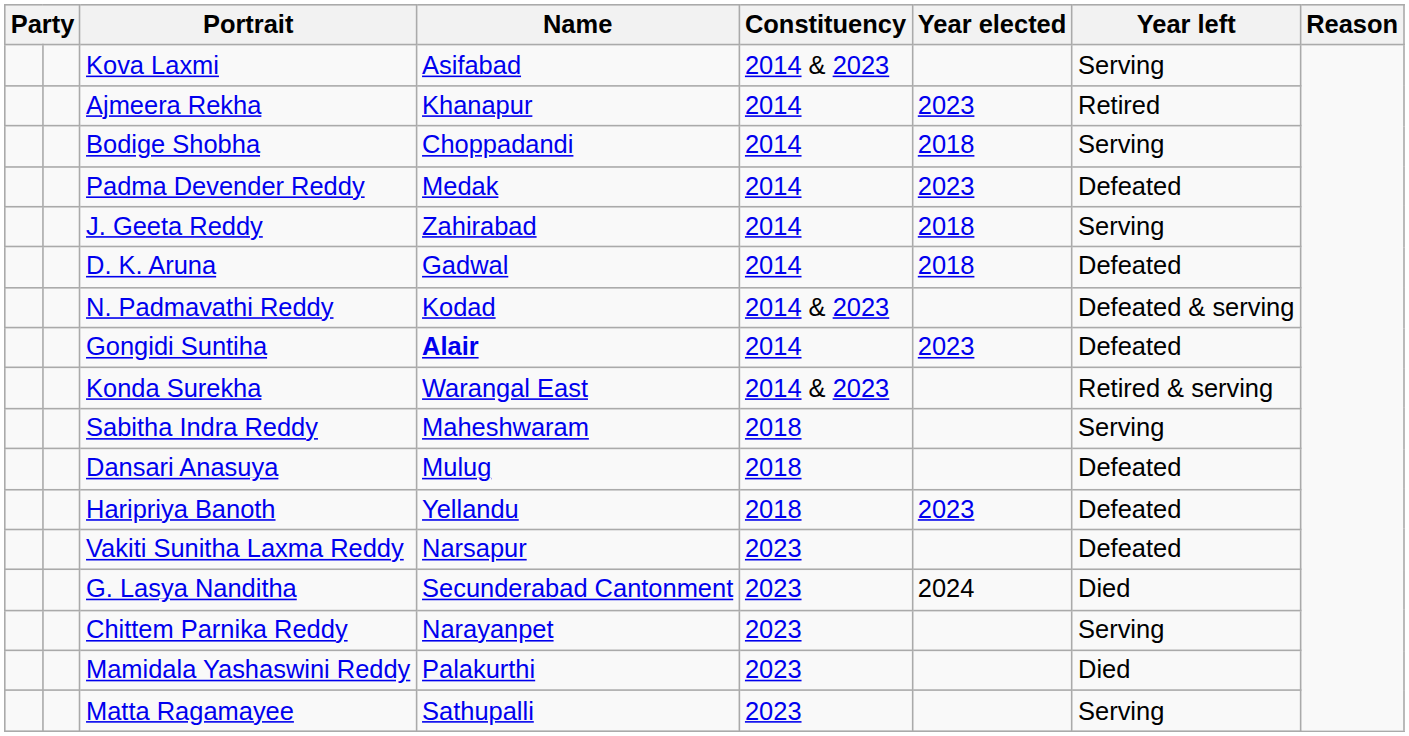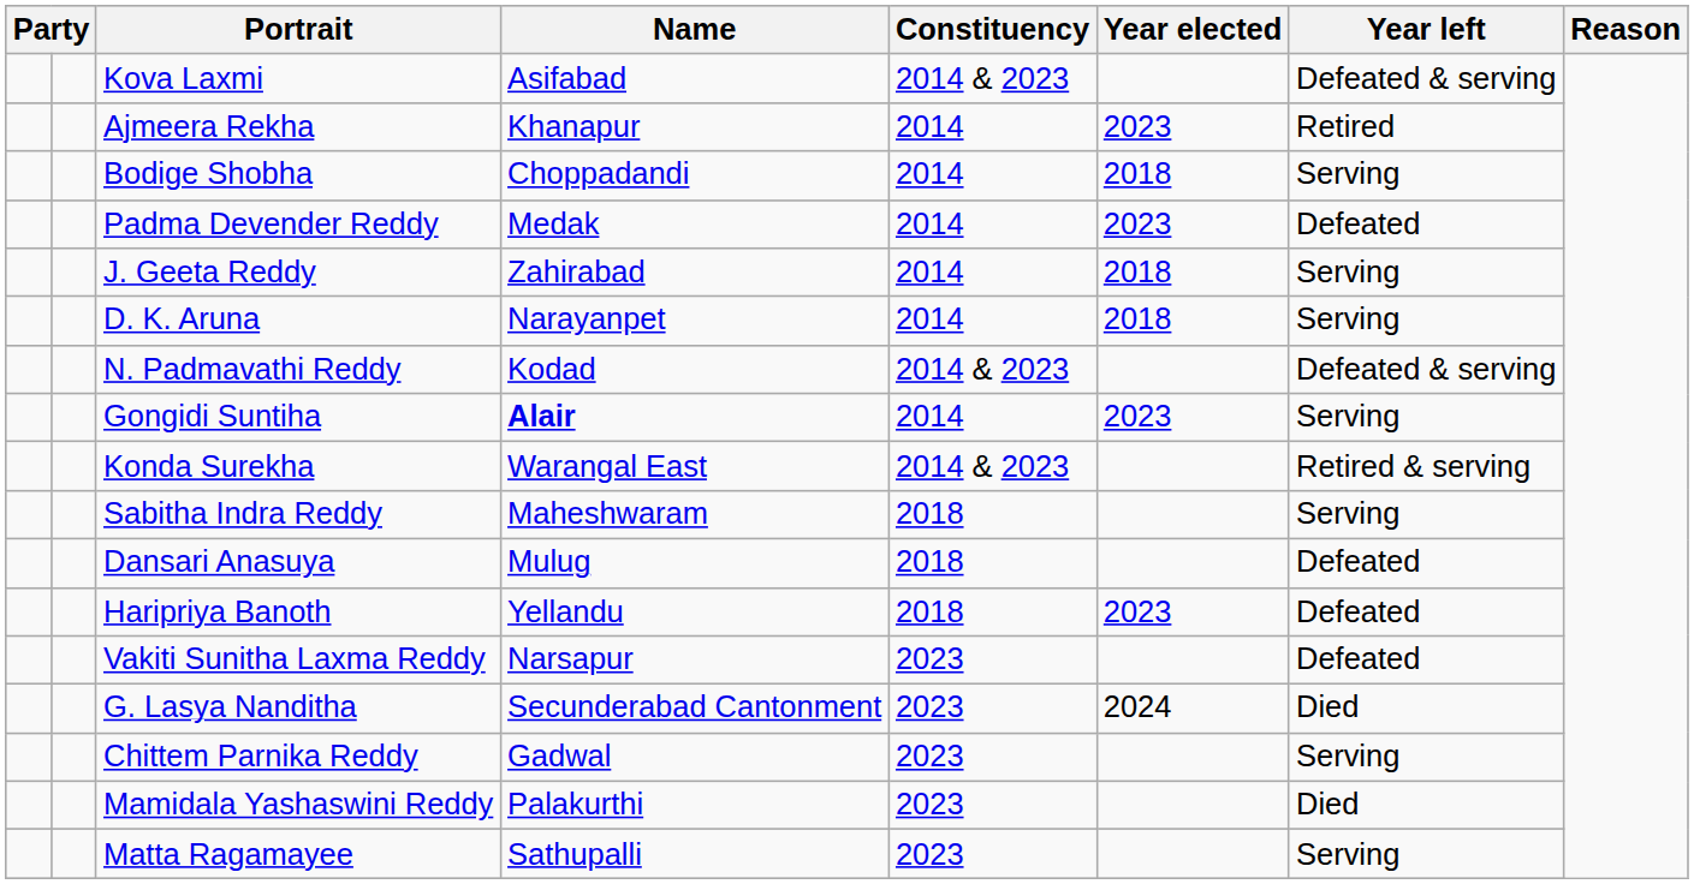 <table class="wikitable sortable">
 <tr>
 <th colspan=2>Party</th>
 <th>Portrait</th>
 <th>Name</th>
 <th>Constituency</th>
 <th>Year elected</th>
 <th>Year left</th>
 <th>Reason</th>
 </tr>
 <tr>
 <td></td>
 <td></td>
 <td><a href='#'>Kova Laxmi</a></td>
 <td><a href='#'>Asifabad</a></td>
 <td><a href='#'>2014</a> & <a href='#'>2023</a></td>
 <td></td>
-<td>Serving</td>
+<td>Defeated & serving</td>
 </tr>
 <tr>
 <td></td>
 <td></td>
 <td><a href='#'>Ajmeera Rekha</a></td>
 <td><a href='#'>Khanapur</a></td>
 <td><a href='#'>2014</a></td>
 <td><a href='#'>2023</a></td>
 <td>Retired</td>
 </tr>
 <tr>
 <td></td>
 <td></td>
 <td><a href='#'>Bodige Shobha</a></td>
 <td><a href='#'>Choppadandi</a></td>
 <td><a href='#'>2014</a></td>
 <td><a href='#'>2018</a></td>
 <td>Serving</td>
 </tr>
 <tr>
 <td></td>
 <td></td>
 <td><a href='#'>Padma Devender Reddy</a></td>
 <td><a href='#'>Medak</a></td>
 <td><a href='#'>2014</a></td>
 <td><a href='#'>2023</a></td>
 <td>Defeated</td>
 </tr>
 <tr>
 <td></td>
 <td></td>
 <td><a href='#'>J. Geeta Reddy</a></td>
 <td><a href='#'>Zahirabad</a></td>
 <td><a href='#'>2014</a></td>
 <td><a href='#'>2018</a></td>
 <td>Serving</td>
 </tr>
 <tr>
 <td></td>
 <td></td>
 <td><a href='#'>D. K. Aruna</a></td>
-<td><a href='#'>Gadwal</a></td>
+<td><a href='#'>Narayanpet</a></td>
 <td><a href='#'>2014</a></td>
 <td><a href='#'>2018</a></td>
-<td>Defeated</td>
+<td>Serving</td>
 </tr>
 <tr>
 <td></td>
 <td></td>
 <td><a href='#'>N. Padmavathi Reddy</a></td>
 <td><a href='#'>Kodad</a></td>
 <td><a href='#'>2014</a> & <a href='#'>2023</a></td>
 <td></td>
 <td>Defeated & serving</td>
 </tr>
 <tr>
 <td></td>
 <td></td>
 <td><a href='#'>Gongidi Suntiha</a></td>
 <td><strong><a href='#'>Alair</a></strong></td>
 <td><a href='#'>2014</a></td>
 <td><a href='#'>2023</a></td>
-<td>Defeated</td>
+<td>Serving</td>
 </tr>
 <tr>
 <td></td>
 <td></td>
 <td><a href='#'>Konda Surekha</a></td>
 <td><a href='#'>Warangal East</a></td>
 <td><a href='#'>2014</a> & <a href='#'>2023</a></td>
 <td></td>
 <td>Retired & serving</td>
 </tr>
 <tr>
 <td></td>
 <td></td>
 <td><a href='#'>Sabitha Indra Reddy</a></td>
 <td><a href='#'>Maheshwaram</a></td>
 <td><a href='#'>2018</a></td>
 <td></td>
 <td>Serving</td>
 </tr>
 <tr>
 <td></td>
 <td></td>
 <td><a href='#'>Dansari Anasuya</a></td>
 <td><a href='#'>Mulug</a></td>
 <td><a href='#'>2018</a></td>
 <td></td>
 <td>Defeated</td>
 </tr>
 <tr>
 <td></td>
 <td></td>
 <td><a href='#'>Haripriya Banoth</a></td>
 <td><a href='#'>Yellandu</a></td>
 <td><a href='#'>2018</a></td>
 <td><a href='#'>2023</a></td>
 <td>Defeated</td>
 </tr>
 <tr>
 <td></td>
 <td></td>
 <td><a href='#'>Vakiti Sunitha Laxma Reddy</a></td>
 <td><a href='#'>Narsapur</a></td>
 <td><a href='#'>2023</a></td>
 <td></td>
 <td>Defeated</td>
 </tr>
 <tr>
 <td></td>
 <td></td>
 <td><a href='#'>G. Lasya Nanditha</a></td>
 <td><a href='#'>Secunderabad Cantonment</a></td>
 <td><a href='#'>2023</a></td>
 <td>2024</td>
 <td>Died</td>
 </tr>
 <tr>
 <td></td>
 <td></td>
 <td><a href='#'>Chittem Parnika Reddy</a></td>
-<td><a href='#'>Narayanpet</a></td>
+<td><a href='#'>Gadwal</a></td>
 <td><a href='#'>2023</a></td>
 <td></td>
 <td>Serving</td>
 </tr>
 <tr>
 <td></td>
 <td></td>
 <td><a href='#'>Mamidala Yashaswini Reddy</a></td>
 <td><a href='#'>Palakurthi</a></td>
 <td><a href='#'>2023</a></td>
 <td></td>
 <td>Died</td>
 </tr>
 <tr>
 <td></td>
 <td></td>
 <td><a href='#'>Matta Ragamayee</a></td>
 <td><a href='#'>Sathupalli</a></td>
 <td><a href='#'>2023</a></td>
 <td></td>
 <td>Serving</td>
 </tr>
 <tr>
 </tr>
 </table>
